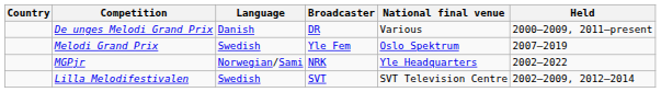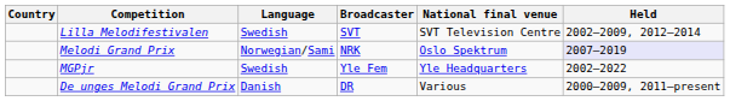 <table class="sortable wikitable">
 <tr>
 <th>Country</th>
 <th>Competition</th>
 <th>Language</th>
 <th>Broadcaster</th>
 <th>National final venue</th>
 <th>Held</th>
 </tr>
 <tr>
 <td></td>
+<td><em><a href='#'>Lilla Melodifestivalen</a></em></td>
+<td><a href='#'>Swedish</a></td>
+<td><a href='#'>SVT</a></td>
+<td>SVT Television Centre</td>
+<td>2002–2009, 2012–2014</td>
+</tr>
+<tr>
+<td></td>
+<td><em><a href='#'>Melodi Grand Prix</a></em></td>
+<td><a href='#'>Norwegian</a>/<a href='#'>Sami</a></td>
+<td><a href='#'>NRK</a></td>
+<td><a href='#'>Oslo Spektrum</a></td>
+<td style="background: lavender;">2007–2019</td>
+</tr>
+<tr>
+<td></td>
+<td><em><a href='#'>MGPjr</a></em></td>
+<td><a href='#'>Swedish</a></td>
+<td><a href='#'>Yle Fem</a></td>
+<td><a href='#'>Yle Headquarters</a></td>
+<td>2002–2022</td>
+</tr>
+<tr>
+<td></td>
 <td><em><a href='#'>De unges Melodi Grand Prix</a></em></td>
 <td><a href='#'>Danish</a></td>
 <td><a href='#'>DR</a></td>
 <td>Various</td>
 <td>2000–2009, 2011–present</td>
 </tr>
-<tr>
-<td></td>
-<td><em><a href='#'>Melodi Grand Prix</a></em></td>
-<td><a href='#'>Swedish</a></td>
-<td><a href='#'>Yle Fem</a></td>
-<td><a href='#'>Oslo Spektrum</a></td>
-<td>2007–2019</td>
-</tr>
-<tr>
-<td></td>
-<td><em><a href='#'>MGPjr</a></em></td>
-<td><a href='#'>Norwegian</a>/<a href='#'>Sami</a></td>
-<td><a href='#'>NRK</a></td>
-<td><a href='#'>Yle Headquarters</a></td>
-<td>2002–2022</td>
-</tr>
-<tr>
-<td></td>
-<td><em><a href='#'>Lilla Melodifestivalen</a></em></td>
-<td><a href='#'>Swedish</a></td>
-<td><a href='#'>SVT</a></td>
-<td>SVT Television Centre</td>
-<td>2002–2009, 2012–2014</td>
-</tr>
 </table>
